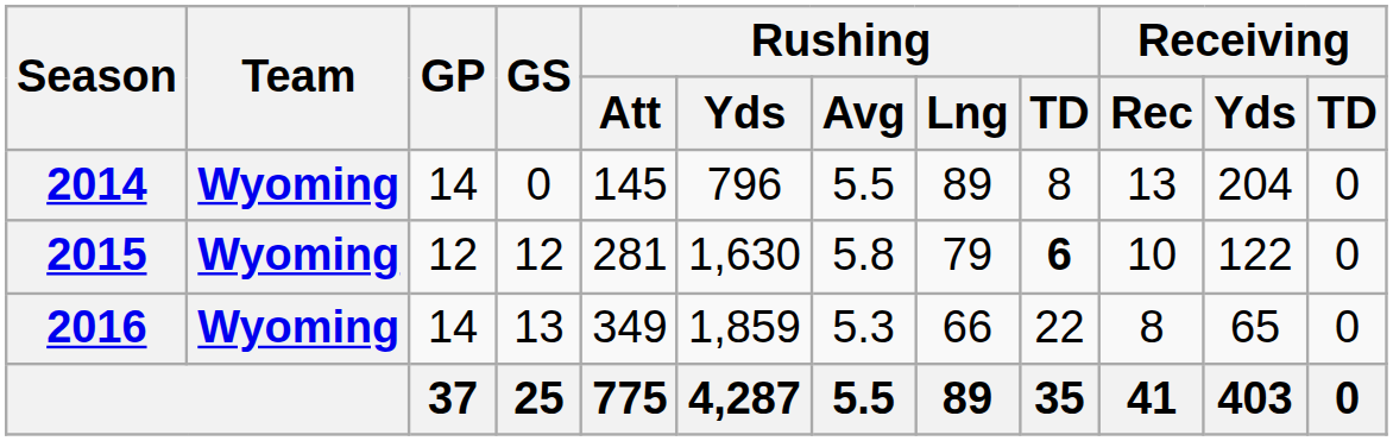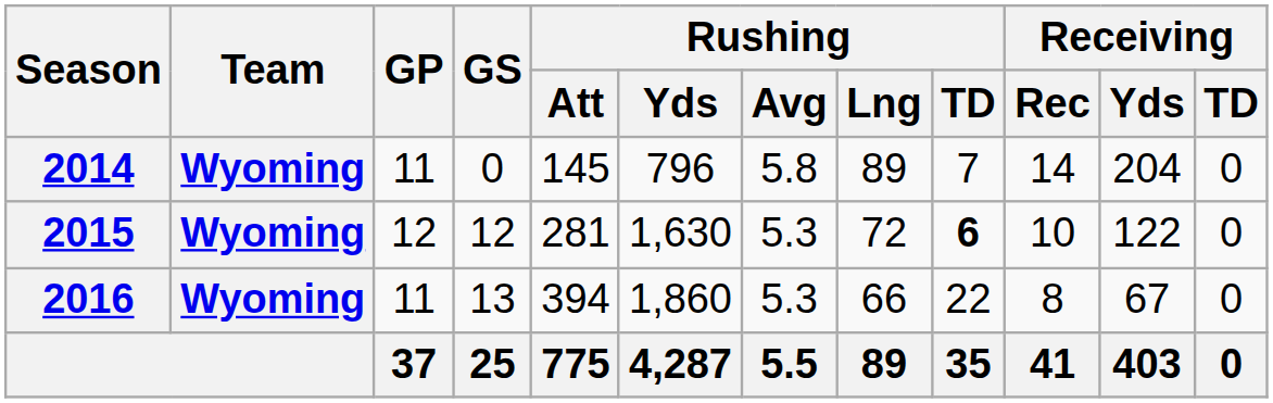 <table class="wikitable" style="text-align:center;">
 <tr>
 <th rowspan="2">Season</th>
 <th rowspan="2">Team</th>
 <th rowspan="2">GP</th>
 <th rowspan="2">GS</th>
 <th colspan="5">Rushing</th>
 <th colspan="3">Receiving</th>
 </tr>
 <tr>
 <th>Att</th>
 <th>Yds</th>
 <th>Avg</th>
 <th>Lng</th>
 <th>TD</th>
 <th>Rec</th>
 <th>Yds</th>
 <th>TD</th>
 </tr>
 <tr>
 <th><a href='#'>2014</a></th>
 <th><a href='#'>Wyoming</a></th>
-<td>14</td>
+<td>11</td>
 <td>0</td>
 <td>145</td>
 <td>796</td>
-<td>5.5</td>
+<td>5.8</td>
 <td>89</td>
-<td>8</td>
-<td>13</td>
+<td>7</td>
+<td>14</td>
 <td>204</td>
 <td>0</td>
 </tr>
 <tr>
 <th><a href='#'>2015</a></th>
 <th><a href='#'>Wyoming</a></th>
 <td>12</td>
 <td>12</td>
 <td>281</td>
 <td>1,630</td>
-<td>5.8</td>
-<td>79</td>
+<td>5.3</td>
+<td>72</td>
 <td><strong>6</strong></td>
 <td>10</td>
 <td>122</td>
 <td>0</td>
 </tr>
 <tr>
 <th><a href='#'>2016</a></th>
 <th><a href='#'>Wyoming</a></th>
-<td>14</td>
+<td>11</td>
 <td>13</td>
-<td>349</td>
-<td>1,859</td>
+<td>394</td>
+<td>1,860</td>
 <td>5.3</td>
 <td>66</td>
 <td>22</td>
 <td>8</td>
-<td>65</td>
+<td>67</td>
 <td>0</td>
 </tr>
 <tr>
 <th colspan="2"></th>
 <th>37</th>
 <th>25</th>
 <th>775</th>
 <th>4,287</th>
 <th>5.5</th>
 <th>89</th>
 <th>35</th>
 <th>41</th>
 <th>403</th>
 <th>0</th>
 </tr>
 </table>
